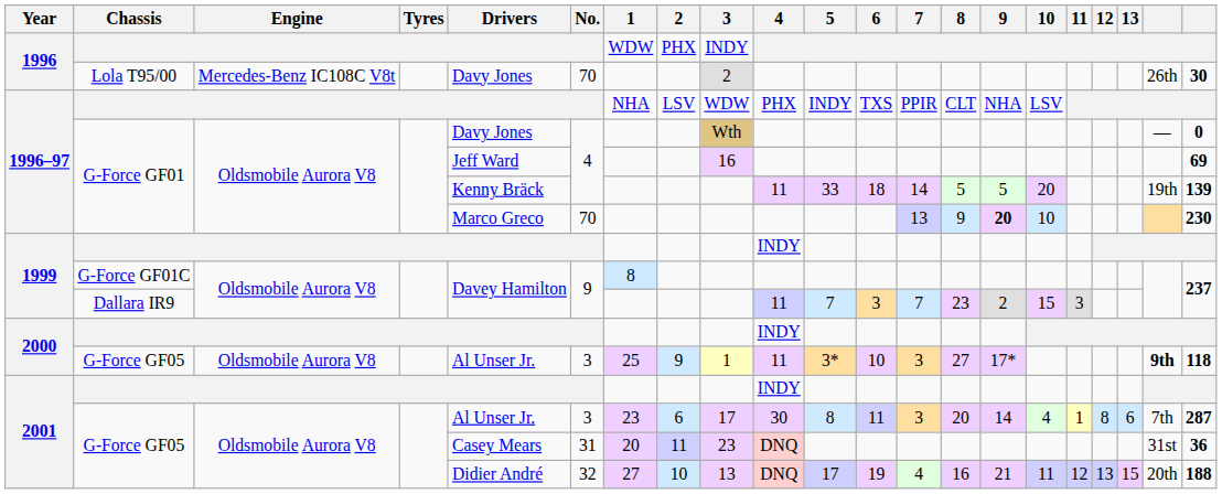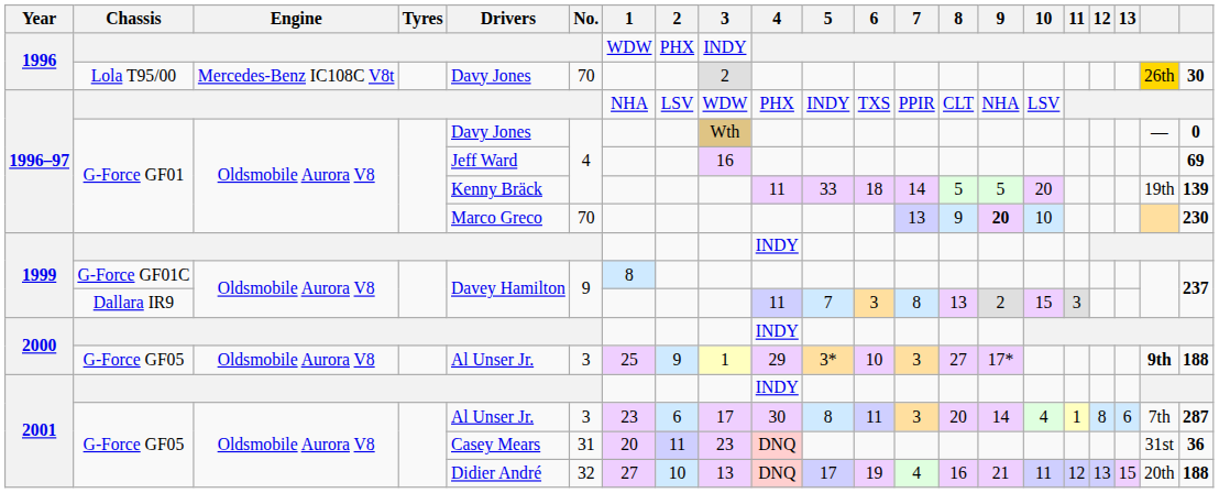 <table class="wikitable" style="text-align:center; font-size:85%">
 <tr>
 <th>Year</th>
 <th>Chassis</th>
 <th>Engine</th>
 <th>Tyres</th>
 <th>Drivers</th>
 <th>No.</th>
 <th>1</th>
 <th>2</th>
 <th>3</th>
 <th>4</th>
 <th>5</th>
 <th>6</th>
 <th>7</th>
 <th>8</th>
 <th>9</th>
 <th>10</th>
 <th>11</th>
 <th>12</th>
 <th>13</th>
 <th></th>
 <th></th>
 </tr>
 <tr>
 <th rowspan=2><a href='#'>1996</a></th>
 <th colspan=5></th>
 <td><a href='#'>WDW</a></td>
 <td><a href='#'>PHX</a></td>
 <td><a href='#'>INDY</a></td>
 <th colspan=18></th>
 </tr>
 <tr>
 <td><a href='#'>Lola</a> T95/00</td>
 <td><a href='#'>Mercedes-Benz</a> IC108C <a href='#'>V8</a><a href='#'>t</a></td>
 <td></td>
 <td align=left> <a href='#'>Davy Jones</a></td>
 <td>70</td>
 <td></td>
 <td></td>
 <td style="background:#DFDFDF;" align=center>2</td>
 <td></td>
 <td></td>
 <td></td>
 <td></td>
 <td></td>
 <td></td>
 <td></td>
 <td></td>
 <td></td>
 <td></td>
-<td>26th</td>
+<td style="background: gold;">26th</td>
 <td><strong>30</strong></td>
 </tr>
 <tr>
 <th rowspan=5><a href='#'>1996–97</a></th>
 <th colspan=5></th>
 <td><a href='#'>NHA</a></td>
 <td><a href='#'>LSV</a></td>
 <td><a href='#'>WDW</a></td>
 <td><a href='#'>PHX</a></td>
 <td><a href='#'>INDY</a></td>
 <td><a href='#'>TXS</a></td>
 <td><a href='#'>PPIR</a></td>
 <td><a href='#'>CLT</a></td>
 <td><a href='#'>NHA</a></td>
 <td><a href='#'>LSV</a></td>
 <th colspan=11></th>
 </tr>
 <tr>
 <td rowspan=4><a href='#'>G-Force</a> GF01</td>
 <td rowspan=4><a href='#'>Oldsmobile</a> <a href='#'>Aurora</a> <a href='#'>V8</a></td>
 <td rowspan=4></td>
 <td align=left> <a href='#'>Davy Jones</a></td>
 <td rowspan=3>4</td>
 <td></td>
 <td></td>
 <td style="background:#DFC484;" align=center>Wth</td>
 <td></td>
 <td></td>
 <td></td>
 <td></td>
 <td></td>
 <td></td>
 <td></td>
 <td></td>
 <td></td>
 <td></td>
 <td>—</td>
 <td><strong>0</strong></td>
 </tr>
 <tr>
 <td align=left> <a href='#'>Jeff Ward</a></td>
 <td></td>
 <td></td>
 <td style="background:#EFCFFF;" align=center>16</td>
 <td></td>
 <td></td>
 <td></td>
 <td></td>
 <td></td>
 <td></td>
 <td></td>
 <td></td>
 <td></td>
 <td></td>
 <td></td>
 <td><strong>69</strong></td>
 </tr>
 <tr>
 <td align=left> <a href='#'>Kenny Bräck</a></td>
 <td></td>
 <td></td>
 <td></td>
 <td style="background:#EFCFFF;" align=center>11</td>
 <td style="background:#EFCFFF;" align=center>33</td>
 <td style="background:#EFCFFF;" align=center>18</td>
 <td style="background:#EFCFFF;" align=center>14</td>
 <td style="background:#DFFFDF;" align=center>5</td>
 <td style="background:#DFFFDF;" align=center>5</td>
 <td style="background:#EFCFFF;" align=center>20</td>
 <td></td>
 <td></td>
 <td></td>
 <td>19th</td>
 <td><strong>139</strong></td>
 </tr>
 <tr>
 <td align=left> <a href='#'>Marco Greco</a></td>
 <td>70</td>
 <td></td>
 <td></td>
 <td></td>
 <td></td>
 <td></td>
 <td></td>
 <td style="background:#CFCFFF;" align=center>13</td>
 <td style="background:#CFEAFF;" align=center>9</td>
 <td style="background:#EFCFFF;" align=center><strong>20</strong></td>
 <td style="background:#CFEAFF;" align=center>10</td>
 <td></td>
 <td></td>
 <td></td>
 <td style="background:#FFDF9F;"><strong></strong></td>
 <td><strong>230</strong></td>
 </tr>
 <tr>
 <th rowspan=3><a href='#'>1999</a></th>
 <th colspan=5></th>
 <td></td>
 <td></td>
 <td></td>
 <td><a href='#'>INDY</a></td>
 <td></td>
 <td></td>
 <td></td>
 <td></td>
 <td></td>
 <td></td>
 <td></td>
 <th colspan=10></th>
 </tr>
 <tr>
 <td><a href='#'>G-Force</a> GF01C</td>
 <td rowspan=2><a href='#'>Oldsmobile</a> <a href='#'>Aurora</a> <a href='#'>V8</a></td>
 <td rowspan=2></td>
 <td align=left rowspan=2> <a href='#'>Davey Hamilton</a></td>
 <td rowspan=2>9</td>
 <td style="background:#CFEAFF;" align=center>8</td>
 <td></td>
 <td></td>
 <td></td>
 <td></td>
 <td></td>
 <td></td>
 <td></td>
 <td></td>
 <td></td>
 <td></td>
 <td></td>
 <td></td>
 <td rowspan=2></td>
 <td rowspan=2><strong>237</strong></td>
 </tr>
 <tr>
 <td><a href='#'>Dallara</a> IR9</td>
 <td></td>
 <td></td>
 <td></td>
 <td style="background:#CFCFFF;" align=center>11</td>
 <td style="background:#CFEAFF;" align=center>7</td>
 <td style="background:#FFDF9F;" align=center>3</td>
-<td style="background:#CFEAFF;" align=center>7</td>
-<td style="background:#EFCFFF;" align=center>23</td>
+<td style="background:#CFEAFF;" align=center>8</td>
+<td style="background:#EFCFFF;" align=center>13</td>
 <td style="background:#DFDFDF;" align=center>2</td>
 <td style="background:#EFCFFF;" align=center>15</td>
 <td style="background:#DFDFDF;" align=center>3</td>
 <td></td>
 <td></td>
 </tr>
 <tr>
 <th rowspan=2><a href='#'>2000</a></th>
 <th colspan=5></th>
 <td></td>
 <td></td>
 <td></td>
 <td><a href='#'>INDY</a></td>
 <td></td>
 <td></td>
 <td></td>
 <td></td>
 <td></td>
 <th colspan=12></th>
 </tr>
 <tr>
 <td><a href='#'>G-Force</a> GF05</td>
 <td><a href='#'>Oldsmobile</a> <a href='#'>Aurora</a> <a href='#'>V8</a></td>
 <td></td>
 <td align=left> <a href='#'>Al Unser Jr.</a></td>
 <td>3</td>
 <td style="background:#EFCFFF;" align=center>25</td>
 <td style="background:#CFEAFF;" align=center>9</td>
 <td style="background:#FFFFBF;" align=center>1</td>
-<td style="background:#EFCFFF;" align=center>11</td>
+<td style="background:#EFCFFF;" align=center>29</td>
 <td style="background:#FFDF9F;" align=center>3*</td>
 <td style="background:#EFCFFF;" align=center>10</td>
 <td style="background:#FFDF9F;" align=center>3</td>
 <td style="background:#EFCFFF;" align=center>27</td>
 <td style="background:#EFCFFF;" align=center>17*</td>
 <td></td>
 <td></td>
 <td></td>
 <td></td>
 <td><strong>9th</strong></td>
-<td><strong>118</strong></td>
+<td><strong>188</strong></td>
 </tr>
 <tr>
 <th rowspan=4><a href='#'>2001</a></th>
 <th colspan=5></th>
 <td></td>
 <td></td>
 <td></td>
 <td><a href='#'>INDY</a></td>
 <td></td>
 <td></td>
 <td></td>
 <td></td>
 <td></td>
 <td></td>
 <td></td>
 <td></td>
 <td></td>
 <th colspan=8></th>
 </tr>
 <tr>
 <td rowspan=3><a href='#'>G-Force</a> GF05</td>
 <td rowspan=3><a href='#'>Oldsmobile</a> <a href='#'>Aurora</a> <a href='#'>V8</a></td>
 <td rowspan=3></td>
 <td align=left> <a href='#'>Al Unser Jr.</a></td>
 <td>3</td>
 <td style="background:#EFCFFF;" align=center>23</td>
 <td style="background:#CFEAFF;" align=center>6</td>
 <td style="background:#EFCFFF;" align=center>17</td>
 <td style="background:#EFCFFF;" align=center>30</td>
 <td style="background:#CFEAFF;" align=center>8</td>
 <td style="background:#CFCFFF;" align=center>11</td>
 <td style="background:#FFDF9F;" align=center>3</td>
 <td style="background:#EFCFFF;" align=center>20</td>
 <td style="background:#EFCFFF;" align=center>14</td>
 <td style="background:#DFFFDF;" align=center>4</td>
 <td style="background:#FFFFBF;" align=center>1</td>
 <td style="background:#CFEAFF;" align=center>8</td>
 <td style="background:#CFEAFF;" align=center>6</td>
 <td>7th</td>
 <td><strong>287</strong></td>
 </tr>
 <tr>
 <td align=left> <a href='#'>Casey Mears</a></td>
 <td>31</td>
 <td style="background:#EFCFFF;" align=center>20</td>
 <td style="background:#CFCFFF;" align=center>11</td>
 <td style="background:#EFCFFF;" align=center>23</td>
 <td style="background:#FFCFCF;" align=center>DNQ</td>
 <td></td>
 <td></td>
 <td></td>
 <td></td>
 <td></td>
 <td></td>
 <td></td>
 <td></td>
 <td></td>
 <td>31st</td>
 <td><strong>36</strong></td>
 </tr>
 <tr>
 <td align=left> <a href='#'>Didier André</a></td>
 <td>32</td>
 <td style="background:#EFCFFF;" align=center>27</td>
 <td style="background:#CFEAFF;" align=center>10</td>
 <td style="background:#EFCFFF;" align=center>13</td>
 <td style="background:#FFCFCF;" align=center>DNQ</td>
 <td style="background:#CFCFFF;" align=center>17</td>
 <td style="background:#EFCFFF;" align=center>19</td>
 <td style="background:#DFFFDF;" align=center>4</td>
 <td style="background:#EFCFFF;" align=center>16</td>
 <td style="background:#EFCFFF;" align=center>21</td>
 <td style="background:#CFCFFF;" align=center>11</td>
 <td style="background:#CFCFFF;" align=center>12</td>
 <td style="background:#CFCFFF;" align=center>13</td>
 <td style="background:#EFCFFF;" align=center>15</td>
 <td>20th</td>
 <td><strong>188</strong></td>
 </tr>
 </table>
